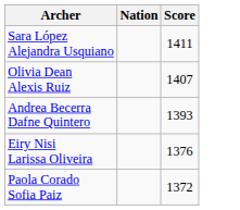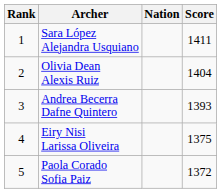 <table class="wikitable sortable" style="text-align:center">
 <tr>
+<th>Rank</th>
 <th>Archer</th>
 <th>Nation</th>
 <th>Score</th>
 </tr>
 <tr>
+<td>1</td>
 <td align=left><a href='#'>Sara López</a><br><a href='#'>Alejandra Usquiano</a></td>
 <td align=left></td>
 <td>1411</td>
 </tr>
 <tr>
+<td>2</td>
 <td align=left><a href='#'>Olivia Dean</a><br><a href='#'>Alexis Ruiz</a></td>
 <td align=left></td>
-<td>1407</td>
+<td>1404</td>
 </tr>
 <tr>
+<td>3</td>
 <td align=left><a href='#'>Andrea Becerra</a><br><a href='#'>Dafne Quintero</a></td>
 <td align=left></td>
 <td>1393</td>
 </tr>
 <tr>
+<td>4</td>
 <td align=left><a href='#'>Eiry Nisi</a><br><a href='#'>Larissa Oliveira</a></td>
 <td align=left></td>
-<td>1376</td>
+<td>1375</td>
 </tr>
 <tr>
+<td>5</td>
 <td align=left><a href='#'>Paola Corado</a><br><a href='#'>Sofia Paiz</a></td>
 <td align=left></td>
 <td>1372</td>
 </tr>
 </table>
